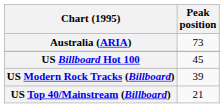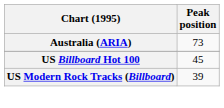 <table class="wikitable sortable plainrowheaders" style="text-align:center">
 <tr>
 <th>Chart (1995)</th>
 <th>Peak<br>position</th>
 </tr>
 <tr>
 <th scope="row">Australia (<a href='#'>ARIA</a>)</th>
 <td>73</td>
 </tr>
 <tr>
 </tr>
 <tr>
 </tr>
 <tr>
 <th scope="row">US <a href='#'><em>Billboard</em> Hot 100</a></th>
 <td>45</td>
 </tr>
 <tr>
 <th scope="row">US <a href='#'>Modern Rock Tracks</a> (<em><a href='#'>Billboard</a></em>)</th>
 <td>39</td>
 </tr>
-<tr>
-<th scope="row">US <a href='#'>Top 40/Mainstream</a> (<em><a href='#'>Billboard</a></em>)</th>
-<td>21</td>
-</tr>
 </table>
